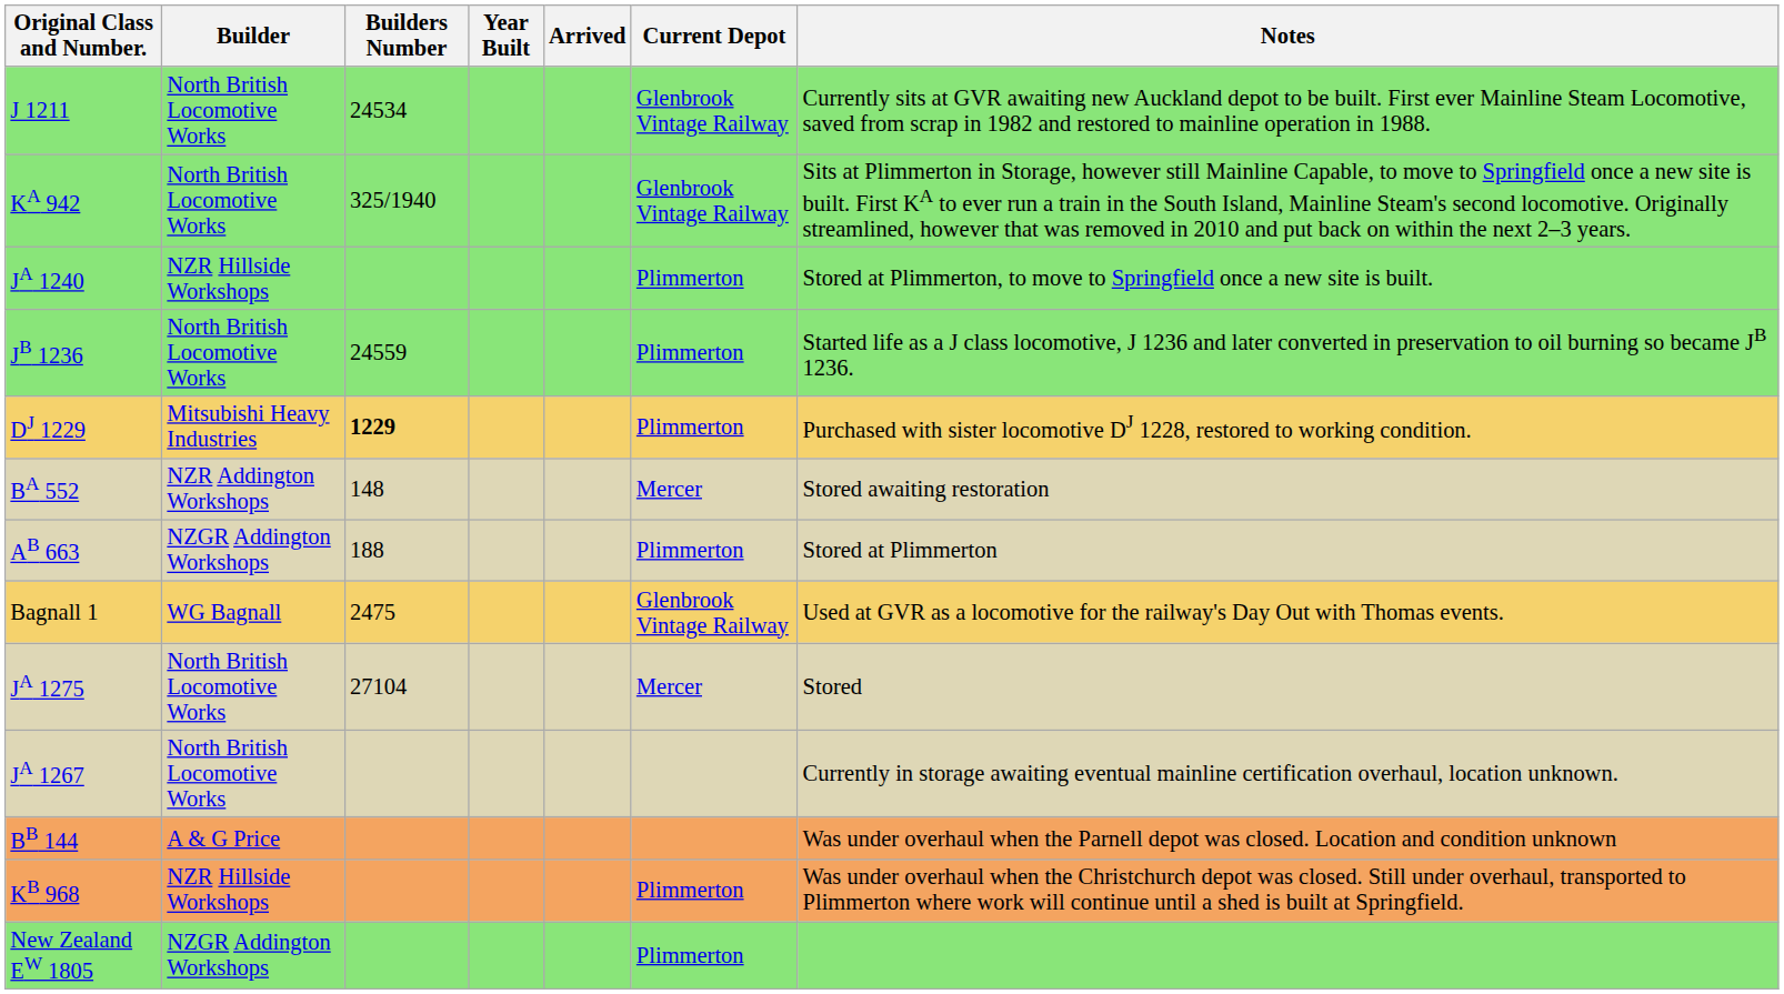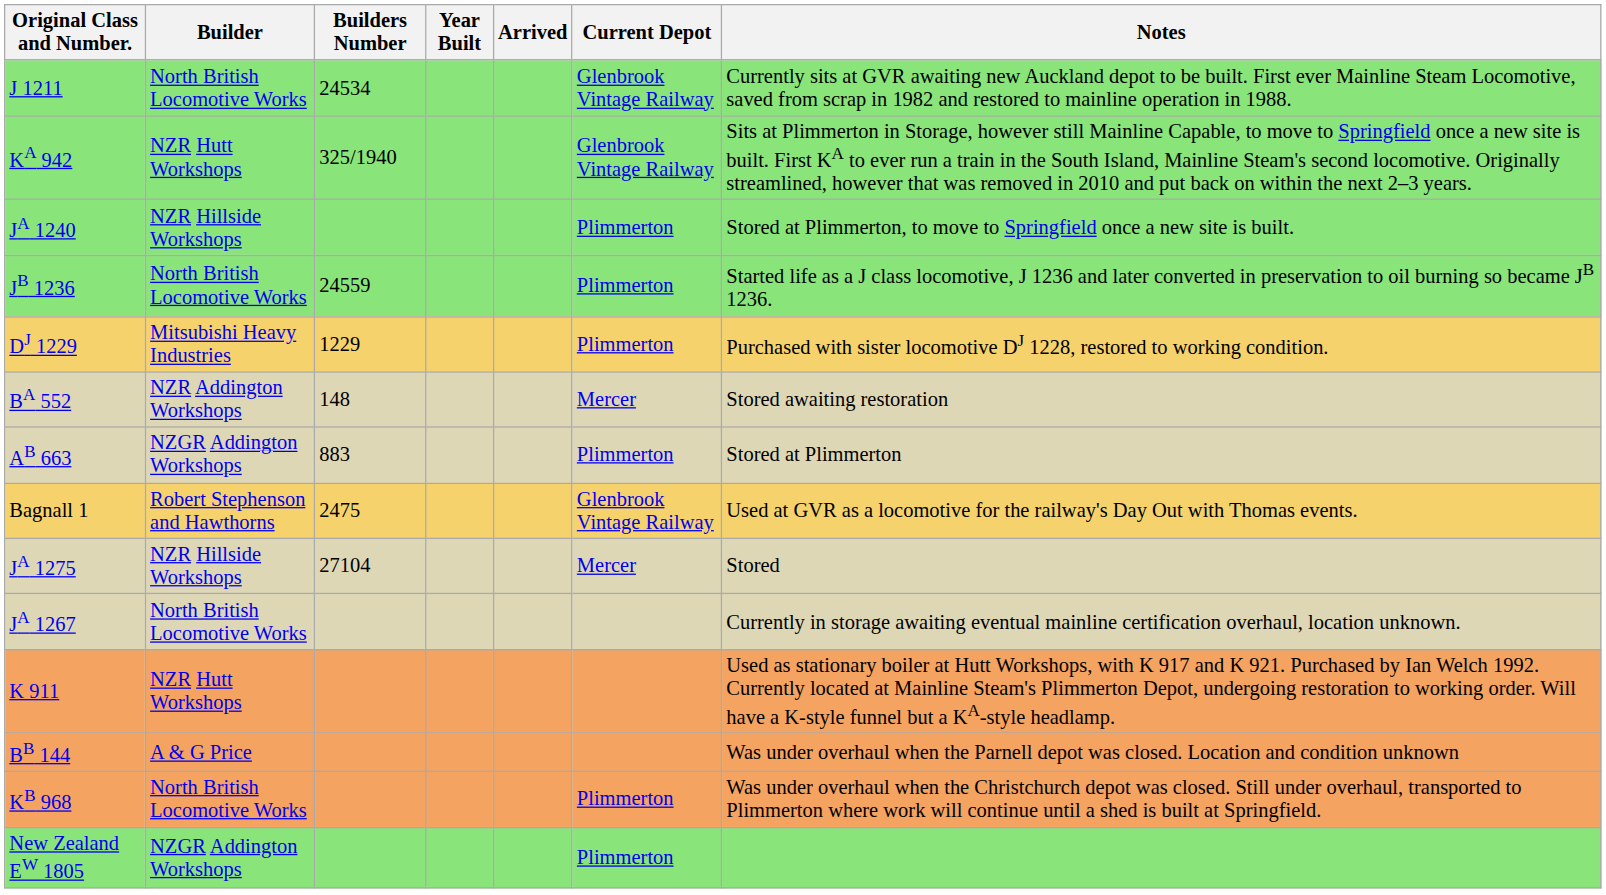 <table class="sortable wikitable" border="1">
 <tr>
 <th>Original Class and Number.</th>
 <th>Builder</th>
 <th>Builders Number</th>
 <th>Year Built</th>
 <th>Arrived</th>
 <th>Current Depot</th>
 <th>Notes</th>
 </tr>
 <tr style="background:#89E579;">
 <td><a href='#'>J 1211</a></td>
 <td><a href='#'>North British Locomotive Works</a></td>
 <td>24534</td>
 <td></td>
 <td></td>
 <td><a href='#'>Glenbrook Vintage Railway</a></td>
 <td>Currently sits at GVR awaiting new Auckland depot to be built. First ever Mainline Steam Locomotive, saved from scrap in 1982 and restored to mainline operation in 1988.</td>
 </tr>
 <tr style="background:#89E579;">
 <td><a href='#'>K<sup>A</sup> 942</a></td>
-<td><a href='#'>North British Locomotive Works</a></td>
+<td><a href='#'>NZR</a> <a href='#'>Hutt Workshops</a></td>
 <td>325/1940</td>
 <td></td>
 <td></td>
 <td><a href='#'>Glenbrook Vintage Railway</a></td>
 <td>Sits at Plimmerton in Storage, however still Mainline Capable, to move to <a href='#'>Springfield</a> once a new site is built. First K<sup>A</sup> to ever run a train in the South Island, Mainline Steam's second locomotive. Originally streamlined, however that was removed in 2010 and put back on within the next 2–3 years.</td>
 </tr>
 <tr style="background:#89E579;">
 <td><a href='#'>J<sup>A</sup> 1240</a></td>
 <td><a href='#'>NZR</a> <a href='#'>Hillside Workshops</a></td>
 <td></td>
 <td></td>
 <td></td>
 <td><a href='#'>Plimmerton</a></td>
 <td>Stored at Plimmerton, to move to <a href='#'>Springfield</a> once a new site is built.</td>
 </tr>
 <tr style="background:#89E579;">
 <td><a href='#'>J<sup>B</sup> 1236</a></td>
 <td><a href='#'>North British Locomotive Works</a></td>
 <td>24559</td>
 <td></td>
 <td></td>
 <td><a href='#'>Plimmerton</a></td>
 <td>Started life as a J class locomotive, J 1236 and later converted in preservation to oil burning so became J<sup>B</sup> 1236.</td>
 </tr>
 <tr style="background:#F5D26C;">
 <td><a href='#'>D<sup>J</sup> 1229</a></td>
 <td><a href='#'>Mitsubishi Heavy Industries</a></td>
-<td><strong>1229</strong></td>
+<td>1229</td>
 <td></td>
 <td></td>
 <td><a href='#'>Plimmerton</a></td>
 <td>Purchased with sister locomotive D<sup>J</sup> 1228, restored to working condition.</td>
 </tr>
 <tr style="background:#DED7B6;">
 <td><a href='#'>B<sup>A</sup> 552</a></td>
 <td><a href='#'>NZR</a> <a href='#'>Addington Workshops</a></td>
 <td>148</td>
 <td></td>
 <td></td>
 <td><a href='#'>Mercer</a></td>
 <td>Stored awaiting restoration</td>
 </tr>
 <tr style="background:#DED7B6;">
 <td><a href='#'>A<sup>B</sup> 663</a></td>
 <td><a href='#'>NZGR</a> <a href='#'>Addington Workshops</a></td>
-<td>188</td>
+<td>883</td>
 <td></td>
 <td></td>
 <td><a href='#'>Plimmerton</a></td>
 <td>Stored at Plimmerton</td>
 </tr>
 <tr style="background:#F5D26C;">
 <td>Bagnall 1</td>
-<td><a href='#'>WG Bagnall</a></td>
+<td><a href='#'>Robert Stephenson and Hawthorns</a></td>
 <td>2475</td>
 <td></td>
 <td></td>
 <td><a href='#'>Glenbrook Vintage Railway</a></td>
 <td>Used at GVR as a locomotive for the railway's Day Out with Thomas events.</td>
 </tr>
 <tr style="background:#DED7B6;">
 <td><a href='#'>J<sup>A</sup> 1275</a></td>
-<td><a href='#'>North British Locomotive Works</a></td>
+<td><a href='#'>NZR</a> <a href='#'>Hillside Workshops</a></td>
 <td>27104</td>
 <td></td>
 <td></td>
 <td><a href='#'>Mercer</a></td>
 <td>Stored</td>
 </tr>
 <tr style="background:#DED7B6;">
 <td><a href='#'>J<sup>A</sup> 1267</a></td>
 <td><a href='#'>North British Locomotive Works</a></td>
 <td></td>
 <td></td>
 <td></td>
 <td></td>
 <td>Currently in storage awaiting eventual mainline certification overhaul, location unknown.</td>
 </tr>
 <tr style="background:#f4a460;">
+<td><a href='#'>K 911</a></td>
+<td><a href='#'>NZR</a> <a href='#'>Hutt Workshops</a></td>
+<td></td>
+<td></td>
+<td></td>
+<td></td>
+<td>Used as stationary boiler at Hutt Workshops, with K 917 and K 921. Purchased by Ian Welch 1992. Currently located at Mainline Steam's Plimmerton Depot, undergoing restoration to working order. Will have a K-style funnel but a K<sup>A</sup>-style headlamp.</td>
+</tr>
+<tr style="background:#f4a460;">
 <td><a href='#'>B<sup>B</sup> 144</a></td>
 <td><a href='#'>A & G Price</a></td>
 <td></td>
 <td></td>
 <td></td>
 <td></td>
 <td>Was under overhaul when the Parnell depot was closed. Location and condition unknown</td>
 </tr>
 <tr style="background:#f4a460;">
 <td><a href='#'>K<sup>B</sup> 968</a></td>
-<td><a href='#'>NZR</a> <a href='#'>Hillside Workshops</a></td>
+<td><a href='#'>North British Locomotive Works</a></td>
 <td></td>
 <td></td>
 <td></td>
 <td><a href='#'>Plimmerton</a></td>
 <td>Was under overhaul when the Christchurch depot was closed. Still under overhaul, transported to Plimmerton where work will continue until a shed is built at Springfield.</td>
 </tr>
 <tr style="background:#89E579;">
 <td><a href='#'>New Zealand E<sup>W</sup> 1805</a></td>
 <td><a href='#'>NZGR</a> <a href='#'>Addington Workshops</a></td>
 <td></td>
 <td></td>
 <td></td>
 <td><a href='#'>Plimmerton</a></td>
 <td></td>
 </tr>
 </table>
